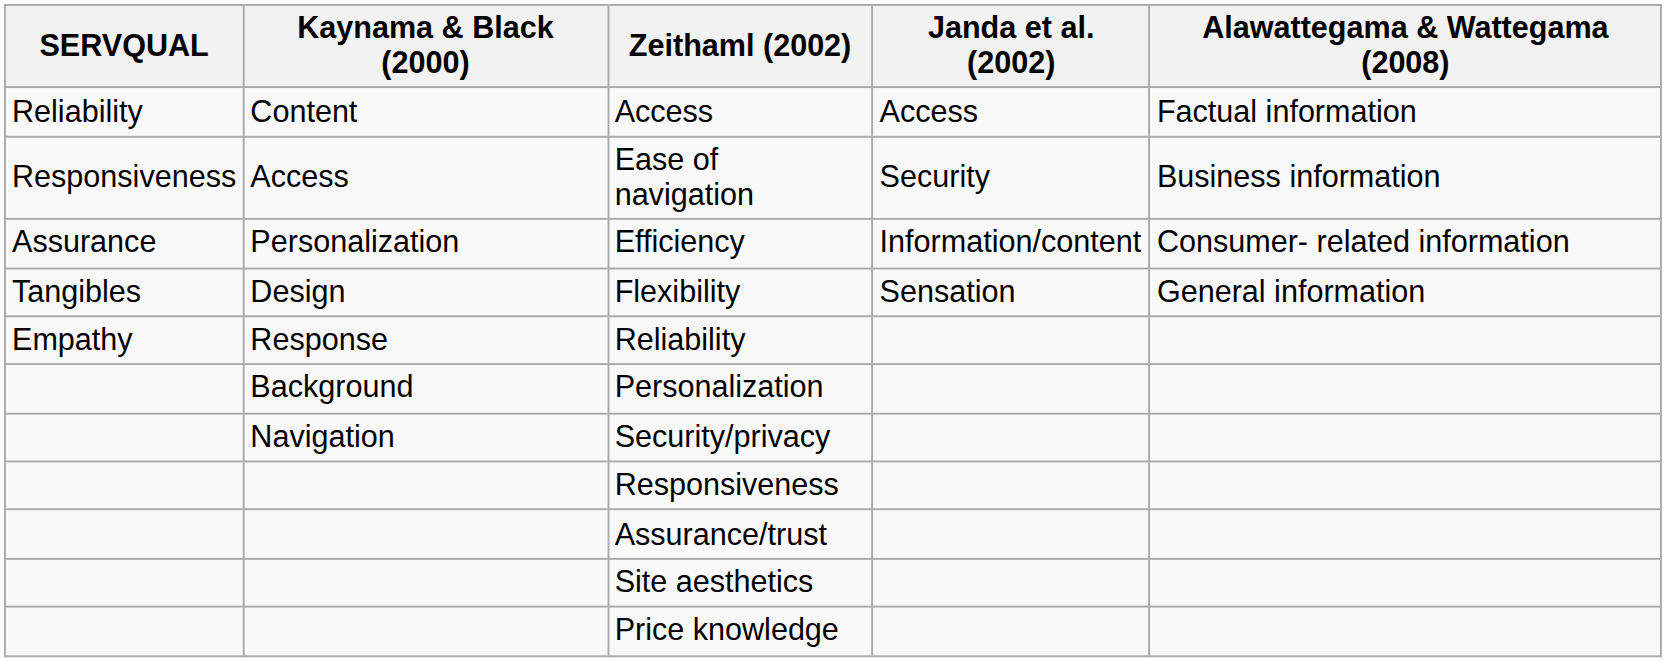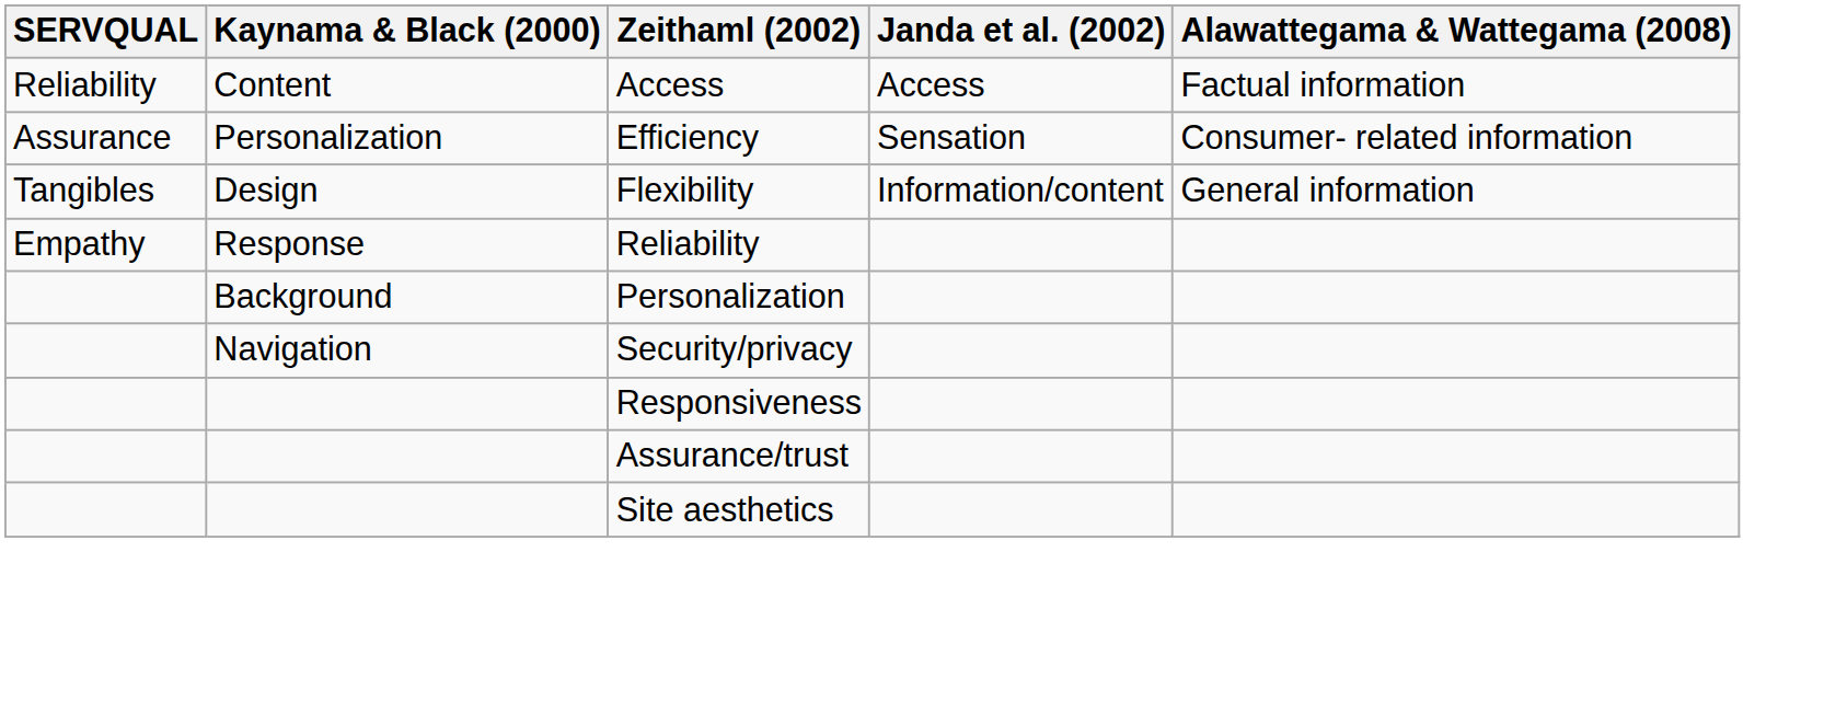 <table class="sortable wikitable">
 <tr>
 <th><strong>SERVQUAL</strong></th>
 <th><strong>Kaynama & Black (2000)</strong></th>
 <th><strong>Zeithaml (2002)</strong></th>
 <th><strong>Janda et al. (2002)</strong></th>
 <th><strong>Alawattegama & Wattegama (2008)</strong></th>
 </tr>
 <tr>
 <td>Reliability</td>
 <td>Content</td>
 <td>Access</td>
 <td>Access</td>
 <td>Factual information</td>
 </tr>
 <tr>
-<td>Responsiveness</td>
-<td>Access</td>
-<td>Ease of navigation</td>
-<td>Security</td>
-<td>Business information</td>
-</tr>
-<tr>
 <td>Assurance</td>
 <td>Personalization</td>
 <td>Efficiency</td>
-<td>Information/content</td>
+<td>Sensation</td>
 <td>Consumer‐ related information</td>
 </tr>
 <tr>
 <td>Tangibles</td>
 <td>Design</td>
 <td>Flexibility</td>
-<td>Sensation</td>
+<td>Information/content</td>
 <td>General information</td>
 </tr>
 <tr>
 <td>Empathy</td>
 <td>Response</td>
 <td>Reliability</td>
 <td></td>
 <td></td>
 </tr>
 <tr>
 <td></td>
 <td>Background</td>
 <td>Personalization</td>
 <td></td>
 <td></td>
 </tr>
 <tr>
 <td></td>
 <td>Navigation</td>
 <td>Security/privacy</td>
 <td></td>
 <td></td>
 </tr>
 <tr>
 <td></td>
 <td></td>
 <td>Responsiveness</td>
 <td></td>
 <td></td>
 </tr>
 <tr>
 <td></td>
 <td></td>
 <td>Assurance/trust</td>
 <td></td>
 <td></td>
 </tr>
 <tr>
 <td></td>
 <td></td>
 <td>Site aesthetics</td>
 <td></td>
 <td></td>
 </tr>
-<tr>
-<td></td>
-<td></td>
-<td>Price knowledge</td>
-<td></td>
-<td></td>
-</tr>
 </table>
